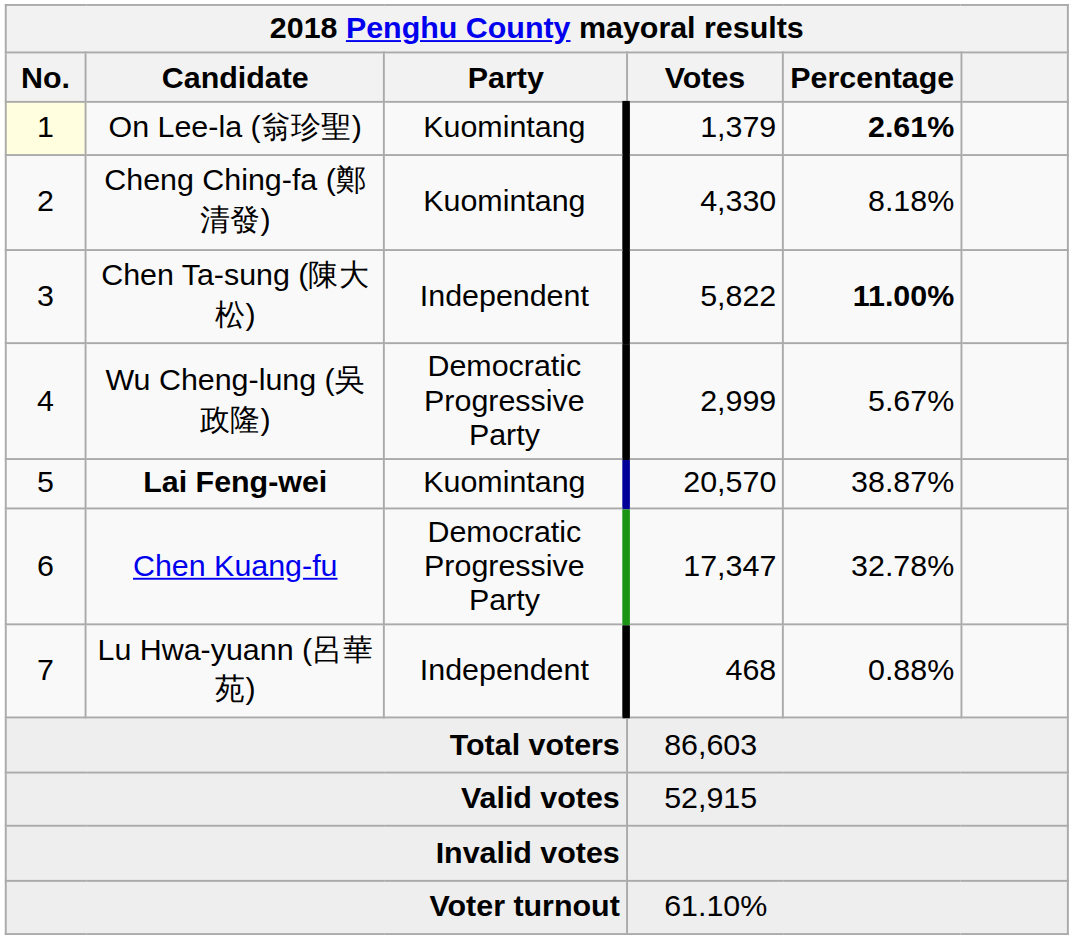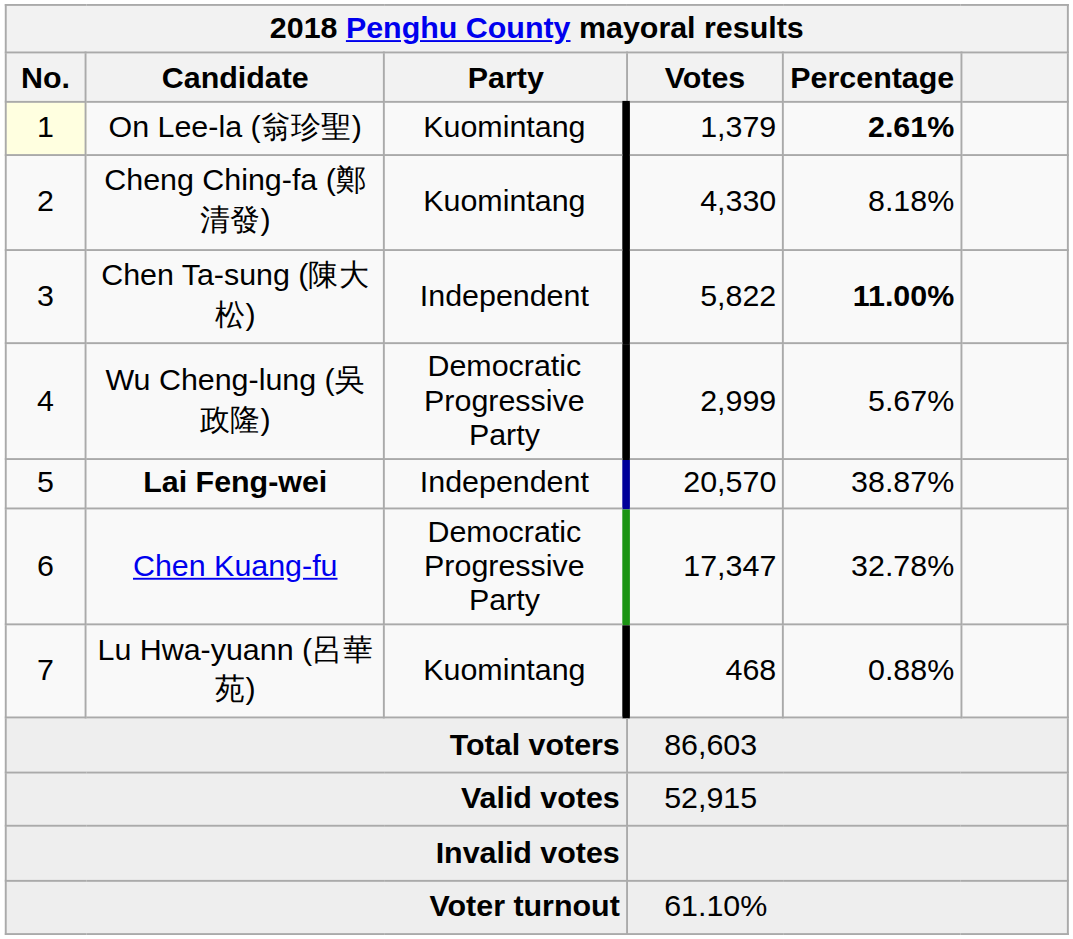 <table class="wikitable collapsible" style="margin:1em auto; text-align:center">
 <tr>
 <th colspan="6">2018 <a href='#'>Penghu County</a> mayoral results</th>
 </tr>
 <tr>
 <th width=35>No.</th>
 <th width=150>Candidate</th>
 <th width=120>Party</th>
 <th width=75>Votes</th>
 <th width=75>Percentage</th>
 <th width=49></th>
 </tr>
 <tr>
 <td style="background: lightyellow;">1</td>
 <td>On Lee-la (翁珍聖)</td>
 <td> Kuomintang</td>
 <td style="border-left:4px solid #000000;" align="right">1,379</td>
 <td align="right"><strong>2.61%</strong></td>
 <td align="center"></td>
 </tr>
 <tr>
 <td>2</td>
 <td>Cheng Ching-fa (鄭清發)</td>
 <td> Kuomintang</td>
 <td style="border-left:4px solid #000000;" align="right">4,330</td>
 <td align="right">8.18%</td>
 <td align="center"></td>
 </tr>
 <tr>
 <td>3</td>
 <td>Chen Ta-sung (陳大松)</td>
 <td> Independent</td>
 <td style="border-left:4px solid #000000;" align="right">5,822</td>
 <td align="right"><strong>11.00%</strong></td>
 <td align="center"></td>
 </tr>
 <tr>
 <td>4</td>
 <td>Wu Cheng-lung (吳政隆)</td>
 <td>Democratic Progressive Party</td>
 <td style="border-left:4px solid #000000;" align="right">2,999</td>
 <td align="right">5.67%</td>
 <td align="center"></td>
 </tr>
 <tr>
 <td>5</td>
 <td><strong>Lai Feng-wei</strong></td>
-<td> Kuomintang</td>
+<td> Independent</td>
 <td style="border-left:4px solid #000099;" align="right">20,570</td>
 <td align="right">38.87%</td>
 <td align="center"></td>
 </tr>
 <tr>
 <td>6</td>
 <td><a href='#'>Chen Kuang-fu</a></td>
 <td>Democratic Progressive Party</td>
 <td style="border-left:4px solid #1B9413;" align="right">17,347</td>
 <td align="right">32.78%</td>
 <td align="center"></td>
 </tr>
 <tr>
 <td>7</td>
 <td>Lu Hwa-yuann (呂華苑)</td>
-<td> Independent</td>
+<td> Kuomintang</td>
 <td style="border-left:4px solid #000000;" align="right">468</td>
 <td align="right">0.88%</td>
 <td align="center"></td>
 </tr>
 <tr bgcolor=EEEEEE>
 <td colspan="3" align="right"><strong>Total voters</strong></td>
 <td colspan="3" align="left">　86,603</td>
 </tr>
 <tr bgcolor=EEEEEE>
 <td colspan="3" align="right"><strong>Valid votes</strong></td>
 <td colspan="3" align="left">　52,915</td>
 </tr>
 <tr bgcolor=EEEEEE>
 <td colspan="3" align="right"><strong>Invalid votes</strong></td>
 <td colspan="3" align="left">　</td>
 </tr>
 <tr bgcolor=EEEEEE>
 <td colspan="3" align="right"><strong>Voter turnout</strong></td>
 <td colspan="3" align="left">　61.10%</td>
 </tr>
 </table>
